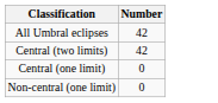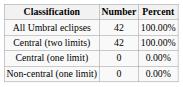 <table class="wikitable sortable">
 <tr align=center>
 <th>Classification</th>
 <th>Number</th>
+<th>Percent</th>
 </tr>
 <tr align=center>
 <td>All Umbral eclipses</td>
 <td>42</td>
+<td>100.00%</td>
 </tr>
 <tr align=center>
 <td>Central (two limits)</td>
 <td>42</td>
+<td>100.00%</td>
 </tr>
 <tr align=center>
 <td>Central (one limit)</td>
 <td>0</td>
+<td>0.00%</td>
 </tr>
 <tr align=center>
 <td>Non-central (one limit)</td>
 <td>0</td>
+<td>0.00%</td>
 </tr>
 </table>
